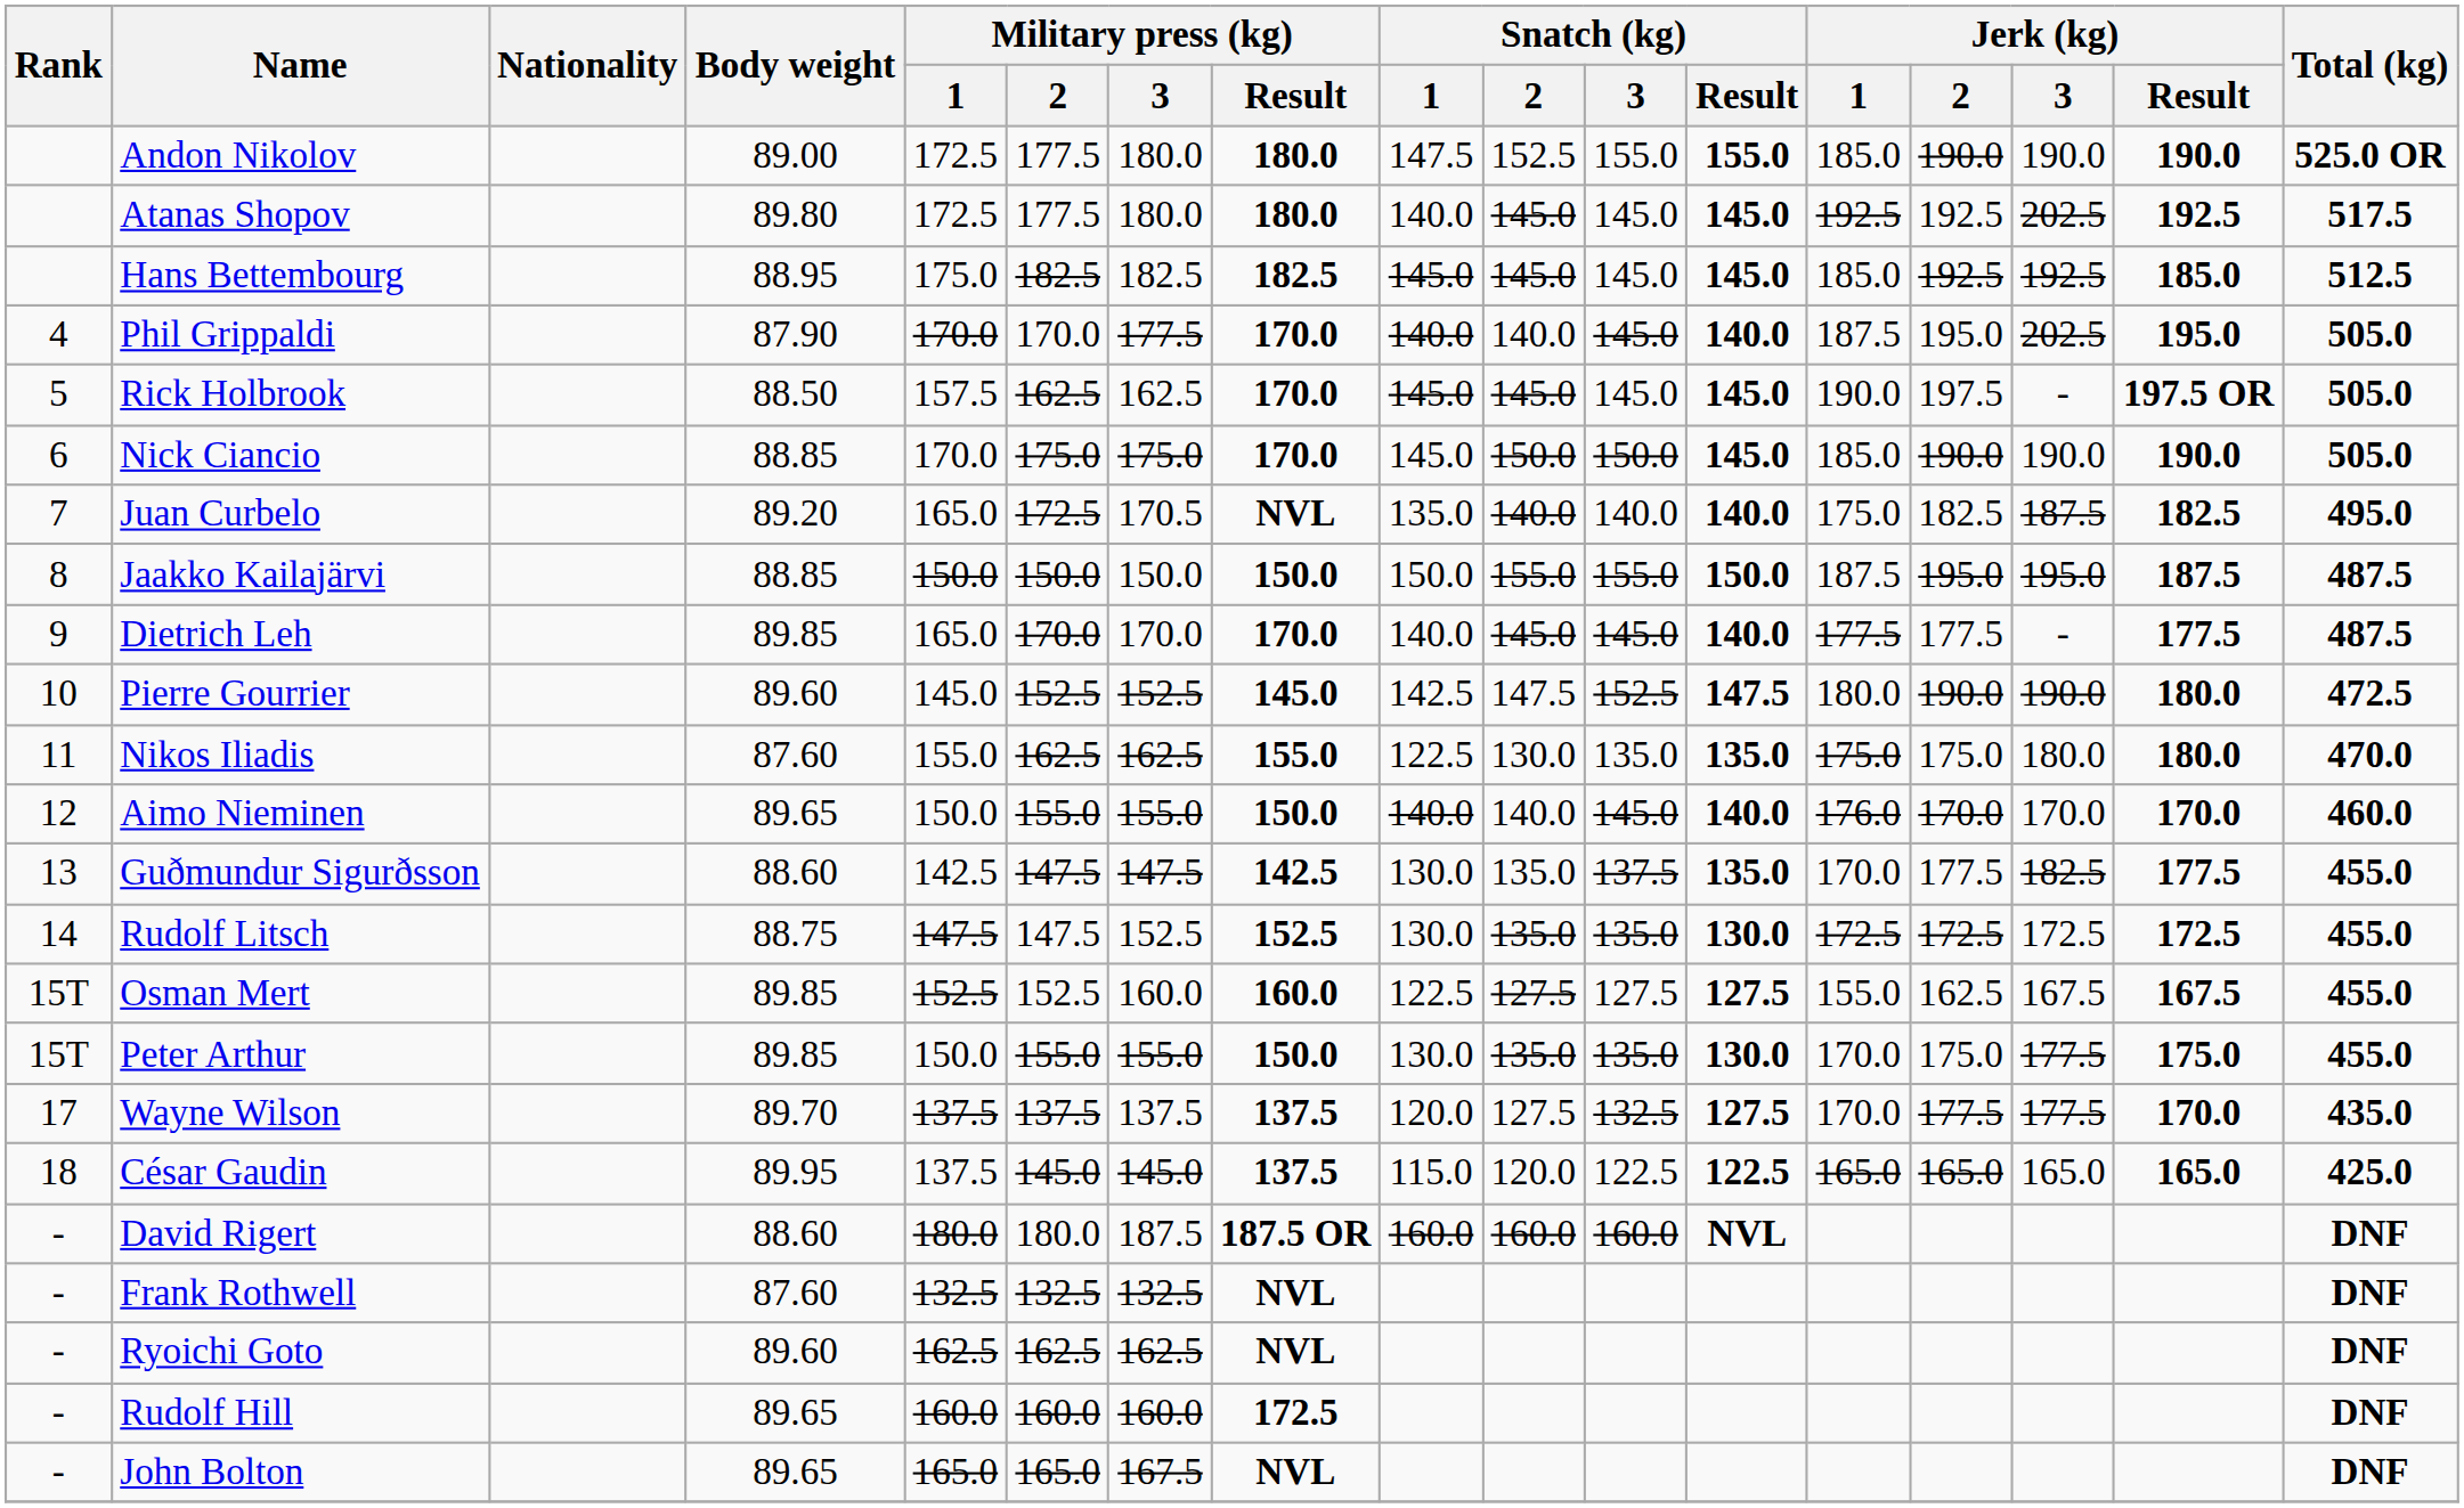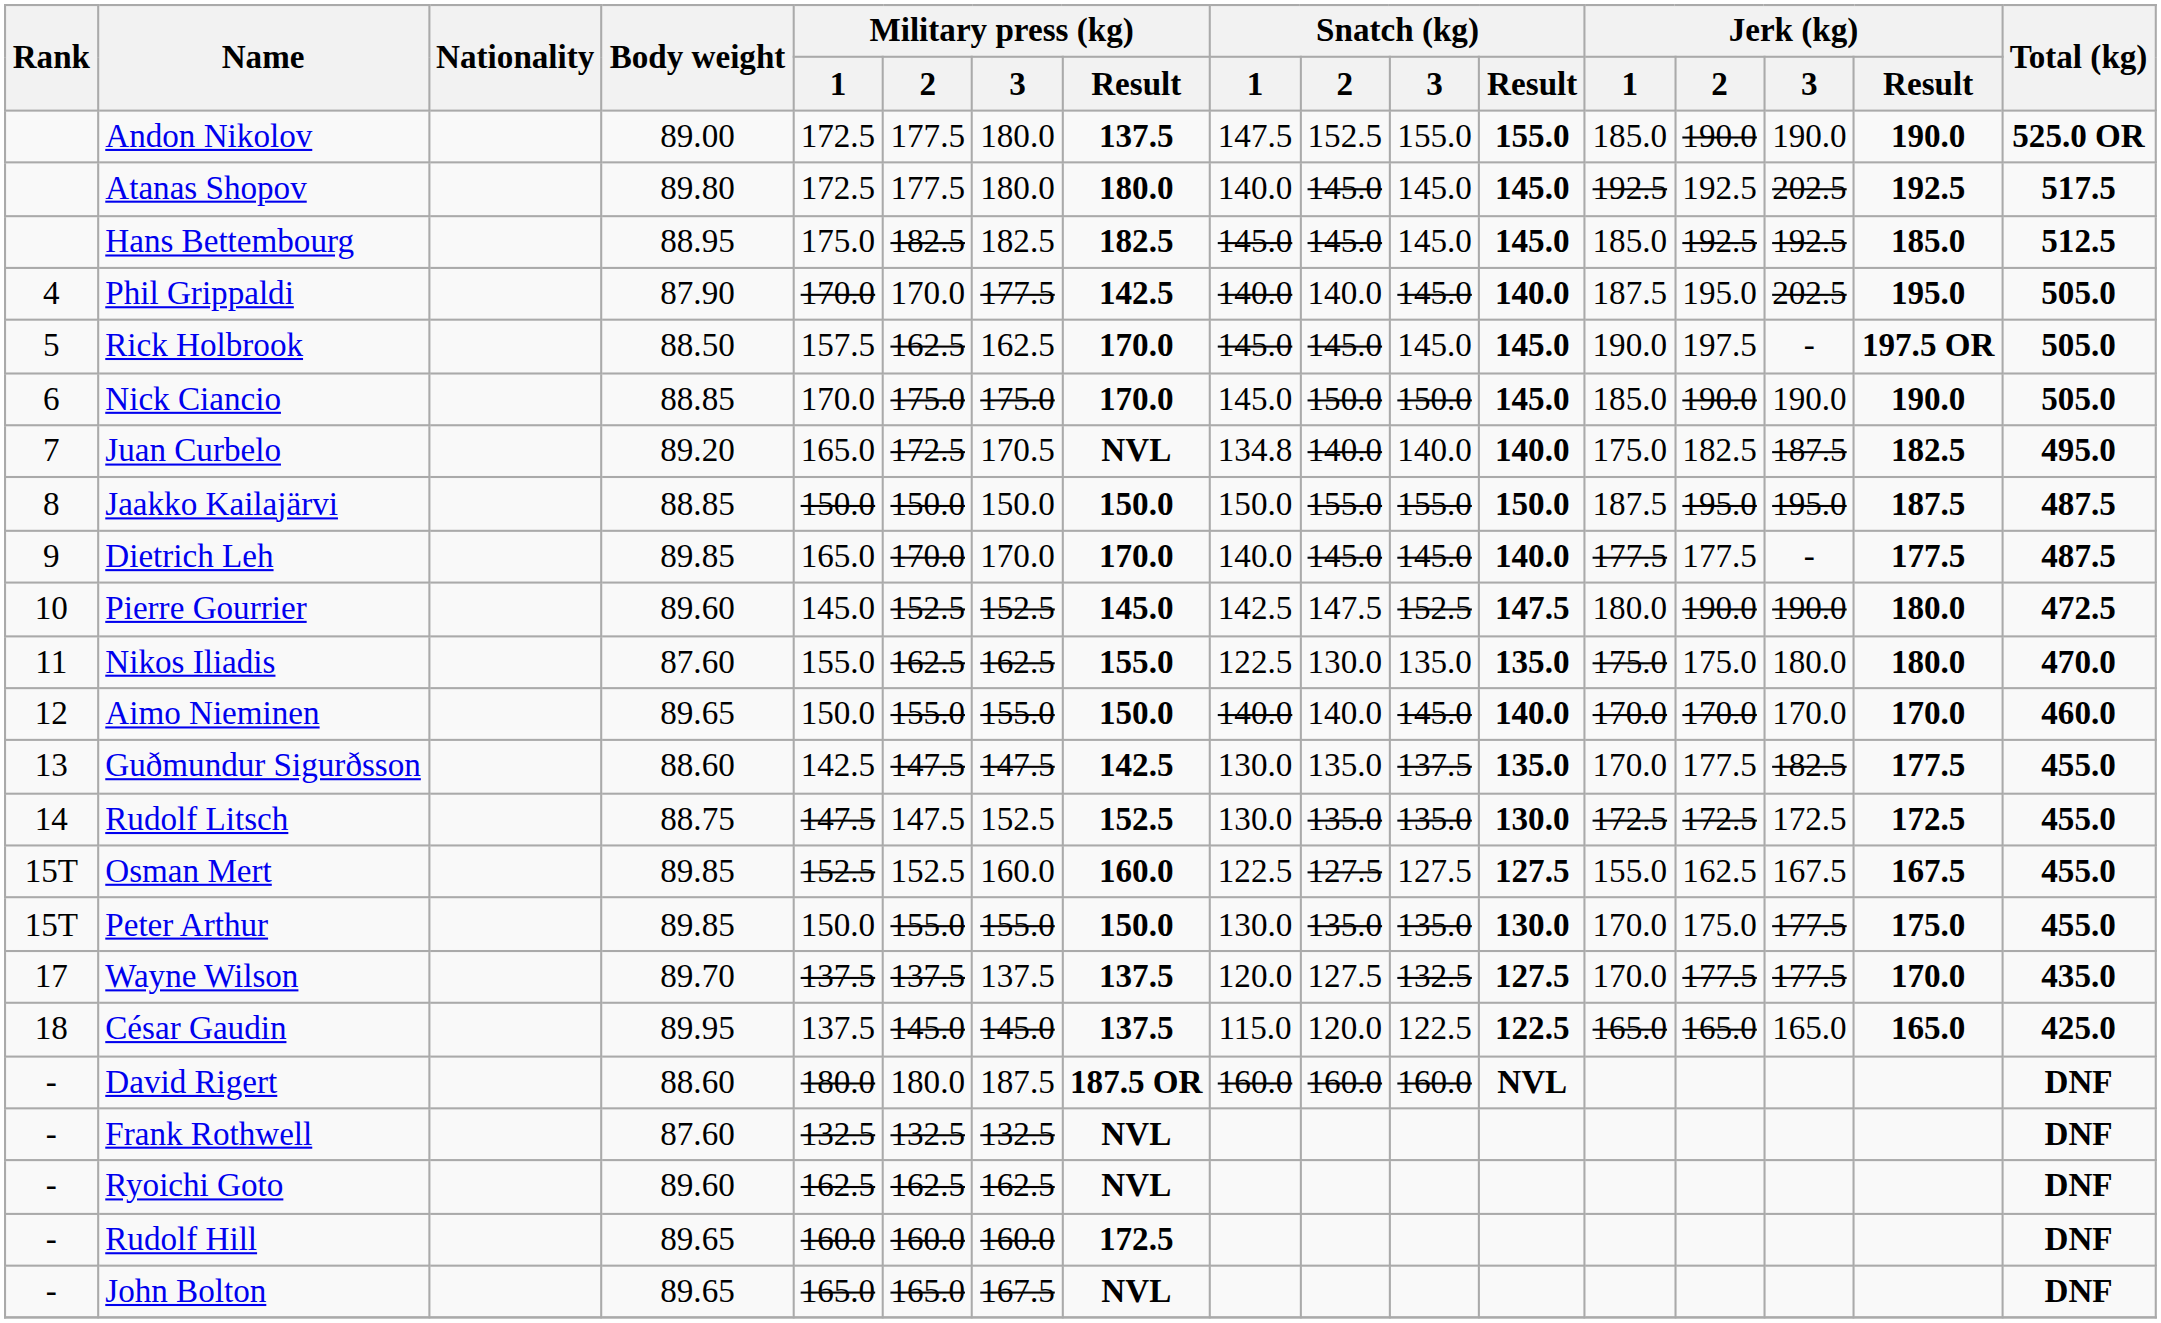 <table class="wikitable sortable" style="text-align:center">
 <tr>
 <th rowspan=2>Rank</th>
 <th rowspan=2>Name</th>
 <th rowspan=2>Nationality</th>
 <th rowspan=2>Body weight</th>
 <th colspan=4>Military press (kg)</th>
 <th colspan=4>Snatch (kg)</th>
 <th colspan=4>Jerk (kg)</th>
 <th rowspan=2>Total (kg)</th>
 </tr>
 <tr>
 <th>1</th>
 <th>2</th>
 <th>3</th>
 <th>Result</th>
 <th>1</th>
 <th>2</th>
 <th>3</th>
 <th>Result</th>
 <th>1</th>
 <th>2</th>
 <th>3</th>
 <th>Result</th>
 </tr>
 <tr>
 <td></td>
 <td align=left><a href='#'>Andon Nikolov</a></td>
 <td align=left></td>
 <td>89.00</td>
 <td>172.5</td>
 <td>177.5</td>
 <td>180.0</td>
-<td><strong>180.0</strong></td>
+<td><strong>137.5</strong></td>
 <td>147.5</td>
 <td>152.5</td>
 <td>155.0</td>
 <td><strong>155.0</strong></td>
 <td>185.0</td>
 <td><s>190.0 </s></td>
 <td>190.0</td>
 <td><strong>190.0</strong></td>
 <td><strong>525.0 OR</strong></td>
 </tr>
 <tr>
 <td></td>
 <td align=left><a href='#'>Atanas Shopov</a></td>
 <td align=left></td>
 <td>89.80</td>
 <td>172.5</td>
 <td>177.5</td>
 <td>180.0</td>
 <td><strong>180.0</strong></td>
 <td>140.0</td>
 <td><s>145.0 </s></td>
 <td>145.0</td>
 <td><strong>145.0</strong></td>
 <td><s>192.5 </s></td>
 <td>192.5</td>
 <td><s>202.5 </s></td>
 <td><strong>192.5</strong></td>
 <td><strong>517.5</strong></td>
 </tr>
 <tr>
 <td></td>
 <td align=left><a href='#'>Hans Bettembourg</a></td>
 <td align=left></td>
 <td>88.95</td>
 <td>175.0</td>
 <td><s>182.5 </s></td>
 <td>182.5</td>
 <td><strong>182.5</strong></td>
 <td><s>145.0 </s></td>
 <td><s>145.0 </s></td>
 <td>145.0</td>
 <td><strong>145.0</strong></td>
 <td>185.0</td>
 <td><s>192.5 </s></td>
 <td><s>192.5 </s></td>
 <td><strong>185.0</strong></td>
 <td><strong>512.5</strong></td>
 </tr>
 <tr>
 <td>4</td>
 <td align=left><a href='#'>Phil Grippaldi</a></td>
 <td align=left></td>
 <td>87.90</td>
 <td><s>170.0 </s></td>
 <td>170.0</td>
 <td><s>177.5 </s></td>
-<td><strong>170.0</strong></td>
+<td><strong>142.5</strong></td>
 <td><s>140.0 </s></td>
 <td>140.0</td>
 <td><s>145.0 </s></td>
 <td><strong>140.0</strong></td>
 <td>187.5</td>
 <td>195.0</td>
 <td><s>202.5 </s></td>
 <td><strong>195.0</strong></td>
 <td><strong>505.0</strong></td>
 </tr>
 <tr>
 <td>5</td>
 <td align=left><a href='#'>Rick Holbrook</a></td>
 <td align=left></td>
 <td>88.50</td>
 <td>157.5</td>
 <td><s>162.5 </s></td>
 <td>162.5</td>
 <td><strong>170.0</strong></td>
 <td><s>145.0 </s></td>
 <td><s>145.0 </s></td>
 <td>145.0</td>
 <td><strong>145.0</strong></td>
 <td>190.0</td>
 <td>197.5</td>
 <td>-</td>
 <td><strong>197.5 OR </strong></td>
 <td><strong>505.0</strong></td>
 </tr>
 <tr>
 <td>6</td>
 <td align=left><a href='#'>Nick Ciancio</a></td>
 <td align=left></td>
 <td>88.85</td>
 <td>170.0</td>
 <td><s>175.0 </s></td>
 <td><s>175.0 </s></td>
 <td><strong>170.0</strong></td>
 <td>145.0</td>
 <td><s>150.0 </s></td>
 <td><s>150.0 </s></td>
 <td><strong>145.0</strong></td>
 <td>185.0</td>
 <td><s>190.0 </s></td>
 <td>190.0</td>
 <td><strong>190.0</strong></td>
 <td><strong>505.0</strong></td>
 </tr>
 <tr>
 <td>7</td>
 <td align=left><a href='#'>Juan Curbelo</a></td>
 <td align=left></td>
 <td>89.20</td>
 <td>165.0</td>
 <td><s>172.5 </s></td>
 <td>170.5</td>
 <td><strong>NVL </strong></td>
-<td>135.0</td>
+<td>134.8</td>
 <td><s>140.0 </s></td>
 <td>140.0</td>
 <td><strong>140.0</strong></td>
 <td>175.0</td>
 <td>182.5</td>
 <td><s>187.5 </s></td>
 <td><strong>182.5</strong></td>
 <td><strong>495.0</strong></td>
 </tr>
 <tr>
 <td>8</td>
 <td align=left><a href='#'>Jaakko Kailajärvi</a></td>
 <td align=left></td>
 <td>88.85</td>
 <td><s>150.0 </s></td>
 <td><s>150.0 </s></td>
 <td>150.0</td>
 <td><strong>150.0</strong></td>
 <td>150.0</td>
 <td><s>155.0 </s></td>
 <td><s>155.0 </s></td>
 <td><strong>150.0</strong></td>
 <td>187.5</td>
 <td><s>195.0 </s></td>
 <td><s>195.0 </s></td>
 <td><strong>187.5</strong></td>
 <td><strong>487.5</strong></td>
 </tr>
 <tr>
 <td>9</td>
 <td align=left><a href='#'>Dietrich Leh</a></td>
 <td align=left></td>
 <td>89.85</td>
 <td>165.0</td>
 <td><s>170.0 </s></td>
 <td>170.0</td>
 <td><strong>170.0</strong></td>
 <td>140.0</td>
 <td><s>145.0 </s></td>
 <td><s>145.0 </s></td>
 <td><strong>140.0</strong></td>
 <td><s>177.5 </s></td>
 <td>177.5</td>
 <td>-</td>
 <td><strong>177.5</strong></td>
 <td><strong>487.5</strong></td>
 </tr>
 <tr>
 <td>10</td>
 <td align=left><a href='#'>Pierre Gourrier</a></td>
 <td align=left></td>
 <td>89.60</td>
 <td>145.0</td>
 <td><s>152.5 </s></td>
 <td><s>152.5 </s></td>
 <td><strong>145.0</strong></td>
 <td>142.5</td>
 <td>147.5</td>
 <td><s>152.5 </s></td>
 <td><strong>147.5</strong></td>
 <td>180.0</td>
 <td><s>190.0 </s></td>
 <td><s>190.0 </s></td>
 <td><strong>180.0</strong></td>
 <td><strong>472.5</strong></td>
 </tr>
 <tr>
 <td>11</td>
 <td align=left><a href='#'>Nikos Iliadis</a></td>
 <td align=left></td>
 <td>87.60</td>
 <td>155.0</td>
 <td><s>162.5 </s></td>
 <td><s>162.5 </s></td>
 <td><strong>155.0</strong></td>
 <td>122.5</td>
 <td>130.0</td>
 <td>135.0</td>
 <td><strong>135.0</strong></td>
 <td><s>175.0 </s></td>
 <td>175.0</td>
 <td>180.0</td>
 <td><strong>180.0</strong></td>
 <td><strong>470.0</strong></td>
 </tr>
 <tr>
 <td>12</td>
 <td align=left><a href='#'>Aimo Nieminen</a></td>
 <td align=left></td>
 <td>89.65</td>
 <td>150.0</td>
 <td><s>155.0 </s></td>
 <td><s>155.0 </s></td>
 <td><strong>150.0</strong></td>
 <td><s>140.0 </s></td>
 <td>140.0</td>
 <td><s>145.0 </s></td>
 <td><strong>140.0</strong></td>
-<td><s>176.0 </s></td>
+<td><s>170.0 </s></td>
 <td><s>170.0 </s></td>
 <td>170.0</td>
 <td><strong>170.0</strong></td>
 <td><strong>460.0</strong></td>
 </tr>
 <tr>
 <td>13</td>
 <td align=left><a href='#'>Guðmundur Sigurðsson</a></td>
 <td align=left></td>
 <td>88.60</td>
 <td>142.5</td>
 <td><s>147.5 </s></td>
 <td><s>147.5 </s></td>
 <td><strong>142.5</strong></td>
 <td>130.0</td>
 <td>135.0</td>
 <td><s>137.5 </s></td>
 <td><strong>135.0</strong></td>
 <td>170.0</td>
 <td>177.5</td>
 <td><s>182.5 </s></td>
 <td><strong>177.5</strong></td>
 <td><strong>455.0</strong></td>
 </tr>
 <tr>
 <td>14</td>
 <td align=left><a href='#'>Rudolf Litsch</a></td>
 <td align=left></td>
 <td>88.75</td>
 <td><s>147.5 </s></td>
 <td>147.5</td>
 <td>152.5</td>
 <td><strong>152.5</strong></td>
 <td>130.0</td>
 <td><s>135.0 </s></td>
 <td><s>135.0 </s></td>
 <td><strong>130.0</strong></td>
 <td><s>172.5 </s></td>
 <td><s>172.5 </s></td>
 <td>172.5</td>
 <td><strong>172.5</strong></td>
 <td><strong>455.0</strong></td>
 </tr>
 <tr>
 <td>15T</td>
 <td align=left><a href='#'>Osman Mert</a></td>
 <td align=left></td>
 <td>89.85</td>
 <td><s>152.5 </s></td>
 <td>152.5</td>
 <td>160.0</td>
 <td><strong>160.0</strong></td>
 <td>122.5</td>
 <td><s>127.5 </s></td>
 <td>127.5</td>
 <td><strong>127.5</strong></td>
 <td>155.0</td>
 <td>162.5</td>
 <td>167.5</td>
 <td><strong>167.5</strong></td>
 <td><strong>455.0</strong></td>
 </tr>
 <tr>
 <td>15T</td>
 <td align=left><a href='#'>Peter Arthur</a></td>
 <td align=left></td>
 <td>89.85</td>
 <td>150.0</td>
 <td><s>155.0 </s></td>
 <td><s>155.0 </s></td>
 <td><strong>150.0</strong></td>
 <td>130.0</td>
 <td><s>135.0 </s></td>
 <td><s>135.0 </s></td>
 <td><strong>130.0</strong></td>
 <td>170.0</td>
 <td>175.0</td>
 <td><s>177.5 </s></td>
 <td><strong>175.0</strong></td>
 <td><strong>455.0</strong></td>
 </tr>
 <tr>
 <td>17</td>
 <td align=left><a href='#'>Wayne Wilson</a></td>
 <td align=left></td>
 <td>89.70</td>
 <td><s>137.5 </s></td>
 <td><s>137.5 </s></td>
 <td>137.5</td>
 <td><strong>137.5</strong></td>
 <td>120.0</td>
 <td>127.5</td>
 <td><s>132.5 </s></td>
 <td><strong>127.5</strong></td>
 <td>170.0</td>
 <td><s>177.5 </s></td>
 <td><s>177.5 </s></td>
 <td><strong>170.0</strong></td>
 <td><strong>435.0</strong></td>
 </tr>
 <tr>
 <td>18</td>
 <td align=left><a href='#'>César Gaudin</a></td>
 <td align=left></td>
 <td>89.95</td>
 <td>137.5</td>
 <td><s>145.0 </s></td>
 <td><s>145.0 </s></td>
 <td><strong>137.5</strong></td>
 <td>115.0</td>
 <td>120.0</td>
 <td>122.5</td>
 <td><strong>122.5</strong></td>
 <td><s>165.0 </s></td>
 <td><s>165.0 </s></td>
 <td>165.0</td>
 <td><strong>165.0</strong></td>
 <td><strong>425.0</strong></td>
 </tr>
 <tr>
 <td>-</td>
 <td align=left><a href='#'>David Rigert</a></td>
 <td align=left></td>
 <td>88.60</td>
 <td><s>180.0 </s></td>
 <td>180.0</td>
 <td>187.5</td>
 <td><strong>187.5 OR </strong></td>
 <td><s>160.0 </s></td>
 <td><s>160.0 </s></td>
 <td><s>160.0 </s></td>
 <td><strong>NVL </strong></td>
 <td></td>
 <td></td>
 <td></td>
 <td><strong> </strong></td>
 <td><strong>DNF</strong></td>
 </tr>
 <tr>
 <td>-</td>
 <td align=left><a href='#'>Frank Rothwell</a></td>
 <td align=left></td>
 <td>87.60</td>
 <td><s>132.5 </s></td>
 <td><s>132.5 </s></td>
 <td><s>132.5 </s></td>
 <td><strong>NVL </strong></td>
 <td></td>
 <td></td>
 <td></td>
 <td><strong> </strong></td>
 <td></td>
 <td></td>
 <td></td>
 <td><strong> </strong></td>
 <td><strong>DNF</strong></td>
 </tr>
 <tr>
 <td>-</td>
 <td align=left><a href='#'>Ryoichi Goto</a></td>
 <td align=left></td>
 <td>89.60</td>
 <td><s>162.5 </s></td>
 <td><s>162.5 </s></td>
 <td><s>162.5 </s></td>
 <td><strong>NVL </strong></td>
 <td></td>
 <td></td>
 <td></td>
 <td><strong> </strong></td>
 <td></td>
 <td></td>
 <td></td>
 <td><strong> </strong></td>
 <td><strong>DNF</strong></td>
 </tr>
 <tr>
 <td>-</td>
 <td align=left><a href='#'>Rudolf Hill</a></td>
 <td align=left></td>
 <td>89.65</td>
 <td><s>160.0 </s></td>
 <td><s>160.0 </s></td>
 <td><s>160.0 </s></td>
 <td><strong>172.5</strong></td>
 <td></td>
 <td></td>
 <td></td>
 <td><strong> </strong></td>
 <td></td>
 <td></td>
 <td></td>
 <td><strong> </strong></td>
 <td><strong>DNF</strong></td>
 </tr>
 <tr>
 <td>-</td>
 <td align=left><a href='#'>John Bolton</a></td>
 <td align=left></td>
 <td>89.65</td>
 <td><s>165.0 </s></td>
 <td><s>165.0 </s></td>
 <td><s>167.5 </s></td>
 <td><strong>NVL </strong></td>
 <td></td>
 <td></td>
 <td></td>
 <td><strong> </strong></td>
 <td></td>
 <td></td>
 <td></td>
 <td><strong> </strong></td>
 <td><strong>DNF</strong></td>
 </tr>
 <tr>
 </tr>
 </table>
